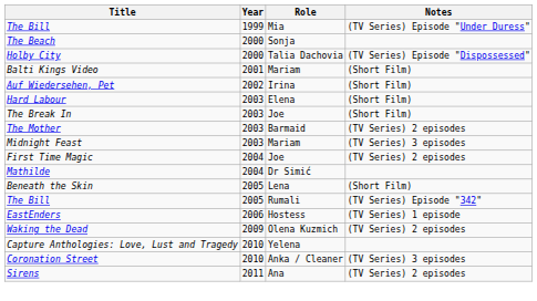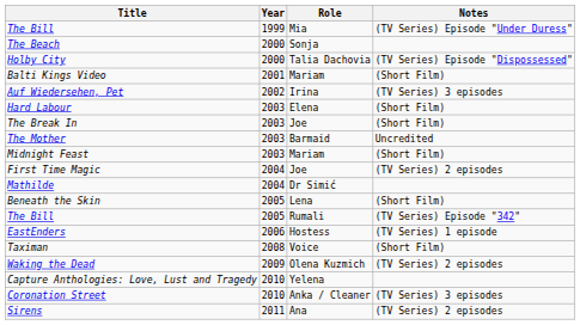 <table class="wikitable sortable">
 <tr>
 <th>Title</th>
 <th>Year</th>
 <th>Role</th>
 <th>Notes</th>
 </tr>
 <tr>
 <td><em><a href='#'>The Bill</a></em></td>
 <td>1999</td>
 <td>Mia</td>
 <td>(TV Series) Episode "<a href='#'>Under Duress</a>"</td>
 </tr>
 <tr>
 <td><em><a href='#'>The Beach</a></em></td>
 <td>2000</td>
 <td>Sonja</td>
 <td></td>
 </tr>
 <tr>
 <td><em><a href='#'>Holby City</a></em></td>
 <td>2000</td>
 <td>Talia Dachovia</td>
 <td>(TV Series) Episode "<a href='#'>Dispossessed</a>"</td>
 </tr>
 <tr>
 <td><em>Balti Kings Video</em></td>
 <td>2001</td>
 <td>Mariam</td>
 <td>(Short Film)</td>
 </tr>
 <tr>
 <td><em><a href='#'>Auf Wiedersehen, Pet</a></em></td>
 <td>2002</td>
 <td>Irina</td>
-<td>(Short Film)</td>
+<td>(TV Series) 3 episodes</td>
 </tr>
 <tr>
 <td><em><a href='#'>Hard Labour</a></em></td>
 <td>2003</td>
 <td>Elena</td>
 <td>(Short Film)</td>
 </tr>
 <tr>
 <td><em>The Break In</em></td>
 <td>2003</td>
 <td>Joe</td>
 <td>(Short Film)</td>
 </tr>
 <tr>
 <td><em><a href='#'>The Mother</a></em></td>
 <td>2003</td>
 <td>Barmaid</td>
-<td>(TV Series) 2 episodes</td>
+<td>Uncredited</td>
 </tr>
 <tr>
 <td><em>Midnight Feast</em></td>
 <td>2003</td>
 <td>Mariam</td>
-<td>(TV Series) 3 episodes</td>
+<td>(Short Film)</td>
 </tr>
 <tr>
 <td><em>First Time Magic</em></td>
 <td>2004</td>
 <td>Joe</td>
 <td>(TV Series) 2 episodes</td>
 </tr>
 <tr>
 <td><em><a href='#'>Mathilde</a></em></td>
 <td>2004</td>
 <td>Dr Simić</td>
 <td></td>
 </tr>
 <tr>
 <td><em>Beneath the Skin</em></td>
 <td>2005</td>
 <td>Lena</td>
 <td>(Short Film)</td>
 </tr>
 <tr>
 <td><em><a href='#'>The Bill</a></em></td>
 <td>2005</td>
 <td>Rumali</td>
 <td>(TV Series) Episode "<a href='#'>342</a>"</td>
 </tr>
 <tr>
 <td><em><a href='#'>EastEnders</a></em></td>
 <td>2006</td>
 <td>Hostess</td>
 <td>(TV Series) 1 episode</td>
 </tr>
 <tr>
+<td><em>Taximan</em></td>
+<td>2008</td>
+<td>Voice</td>
+<td>(Short Film)</td>
+</tr>
+<tr>
 <td><em><a href='#'>Waking the Dead</a></em></td>
 <td>2009</td>
 <td>Olena Kuzmich</td>
 <td>(TV Series) 2 episodes</td>
 </tr>
 <tr>
 <td><em>Capture Anthologies: Love, Lust and Tragedy</em></td>
 <td>2010</td>
 <td>Yelena</td>
 <td></td>
 </tr>
 <tr>
 <td><em><a href='#'>Coronation Street</a></em></td>
 <td>2010</td>
 <td>Anka / Cleaner</td>
 <td>(TV Series) 3 episodes</td>
 </tr>
 <tr>
 <td><em><a href='#'>Sirens</a></em></td>
 <td>2011</td>
 <td>Ana</td>
 <td>(TV Series) 2 episodes</td>
 </tr>
 </table>
